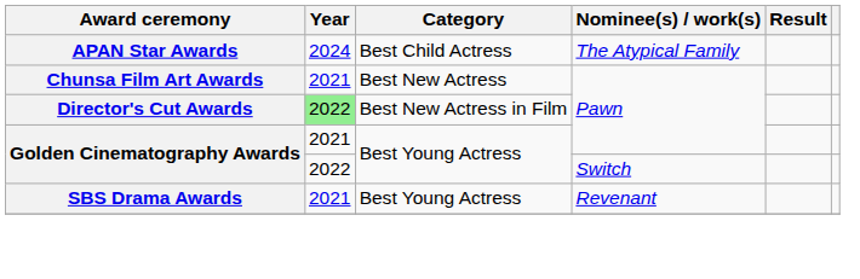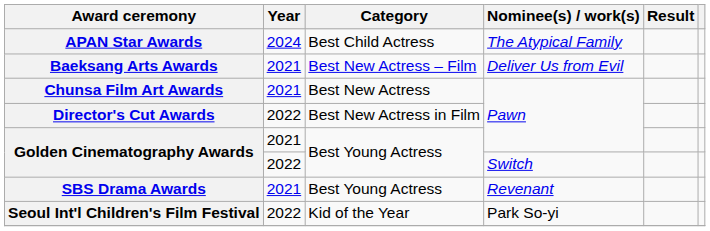 <table class="wikitable sortable plainrowheaders">
 <tr style="background:#ccc; text-align:center;">
 <th scope="col">Award ceremony</th>
 <th scope="col">Year</th>
 <th scope="col">Category</th>
 <th scope="col">Nominee(s) / work(s)</th>
 <th scope="col">Result</th>
 <th scope="col" class="unsortable"></th>
 </tr>
 <tr>
 <th scope="row"><a href='#'>APAN Star Awards</a></th>
 <td style="text-align:center"><a href='#'>2024</a></td>
 <td>Best Child Actress</td>
 <td><em><a href='#'>The Atypical Family</a></em></td>
 <td></td>
 <td style="text-align:center"></td>
 </tr>
 <tr>
+<th scope="row"><a href='#'>Baeksang Arts Awards</a></th>
+<td style="text-align:center"><a href='#'>2021</a></td>
+<td><a href='#'>Best New Actress – Film</a></td>
+<td><em><a href='#'>Deliver Us from Evil</a></em></td>
+<td></td>
+<td style="text-align:center"></td>
+</tr>
+<tr>
 <th scope="row"><a href='#'>Chunsa Film Art Awards</a></th>
 <td style="text-align:center"><a href='#'>2021</a></td>
 <td>Best New Actress</td>
 <td rowspan="3"><em><a href='#'>Pawn</a></em></td>
 <td></td>
 <td style="text-align:center"></td>
 </tr>
 <tr>
 <th scope="row"><a href='#'>Director's Cut Awards</a></th>
-<td style="background: lightgreen; text-align:center">2022</td>
+<td style="text-align:center">2022</td>
 <td>Best New Actress in Film</td>
 <td></td>
 <td style="text-align:center"></td>
 </tr>
 <tr>
 <th scope="row" rowspan="2">Golden Cinematography Awards</th>
 <td style="text-align:center">2021</td>
 <td rowspan="2">Best Young Actress</td>
 <td></td>
 <td style="text-align:center"></td>
 </tr>
 <tr>
 <td style="text-align:center">2022</td>
 <td><em><a href='#'>Switch</a></em></td>
 <td></td>
 <td style="text-align:center"></td>
 </tr>
 <tr>
 <th scope="row"><a href='#'>SBS Drama Awards</a></th>
 <td style="text-align:center"><a href='#'>2021</a></td>
 <td>Best Young Actress</td>
 <td><em><a href='#'>Revenant</a></em></td>
 <td></td>
 <td style="text-align:center"></td>
 </tr>
 <tr>
+<th scope="row">Seoul Int'l Children's Film Festival</th>
+<td style="text-align:center">2022</td>
+<td>Kid of the Year</td>
+<td>Park So-yi</td>
+<td></td>
+<td style="text-align:center"></td>
+</tr>
+<tr>
 </tr>
 </table>
